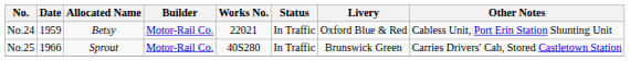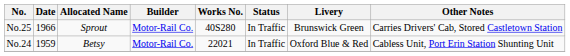 <table class="wikitable">
 <tr>
 <th>No.</th>
 <th>Date</th>
 <th>Allocated Name</th>
 <th>Builder</th>
 <th>Works No.</th>
 <th>Status</th>
 <th>Livery</th>
 <th>Other Notes</th>
 </tr>
 <tr>
+<td align="center">No.25</td>
+<td align="center">1966</td>
+<td align="center"><em>Sprout</em></td>
+<td align="center"><a href='#'>Motor-Rail Co.</a></td>
+<td align="center">40S280</td>
+<td align="center">In Traffic</td>
+<td align="center">Brunswick Green</td>
+<td>Carries Drivers' Cab, Stored <a href='#'>Castletown Station</a></td>
+</tr>
+<tr>
 <td align="center">No.24</td>
 <td align="center">1959</td>
 <td align="center"><em>Betsy</em></td>
 <td align="center"><a href='#'>Motor-Rail Co.</a></td>
 <td align="center">22021</td>
 <td align="center">In Traffic</td>
 <td align="center">Oxford Blue & Red</td>
 <td>Cabless Unit, <a href='#'>Port Erin Station</a> Shunting Unit</td>
 </tr>
 <tr>
-<td align="center">No.25</td>
-<td align="center">1966</td>
-<td align="center"><em>Sprout</em></td>
-<td align="center"><a href='#'>Motor-Rail Co.</a></td>
-<td align="center">40S280</td>
-<td align="center">In Traffic</td>
-<td align="center">Brunswick Green</td>
-<td>Carries Drivers' Cab, Stored <a href='#'>Castletown Station</a></td>
-</tr>
-<tr>
 </tr>
 </table>
